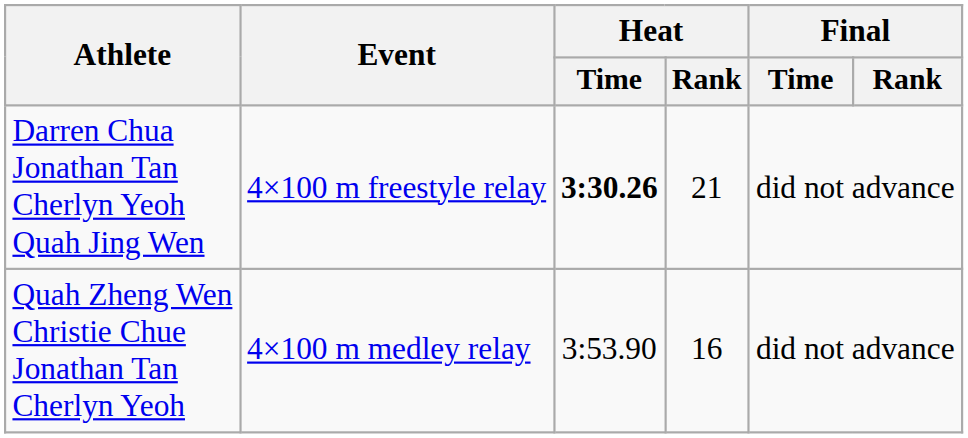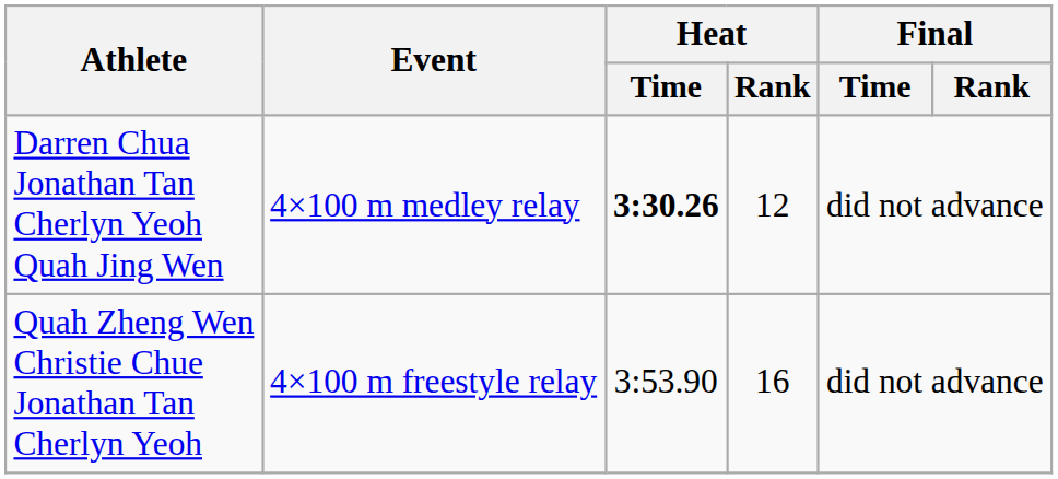 <table class="wikitable" style="text-align:center; font-size:90%">
 <tr>
 <th rowspan=2>Athlete</th>
 <th rowspan=2>Event</th>
 <th colspan=2>Heat</th>
 <th colspan=2>Final</th>
 </tr>
 <tr style="font-size:95%">
 <th>Time</th>
 <th>Rank</th>
 <th>Time</th>
 <th>Rank</th>
 </tr>
 <tr>
 <td align=left><a href='#'>Darren Chua</a><br><a href='#'>Jonathan Tan</a><br><a href='#'>Cherlyn Yeoh</a><br><a href='#'>Quah Jing Wen</a></td>
-<td align=left><a href='#'>4×100 m freestyle relay</a></td>
+<td align=left><a href='#'>4×100 m medley relay</a></td>
 <td><strong>3:30.26</strong></td>
-<td>21</td>
+<td>12</td>
 <td colspan=2>did not advance</td>
 </tr>
 <tr>
 <td align=left><a href='#'>Quah Zheng Wen</a><br><a href='#'>Christie Chue</a><br><a href='#'>Jonathan Tan</a><br><a href='#'>Cherlyn Yeoh</a></td>
-<td align=left><a href='#'>4×100 m medley relay</a></td>
+<td align=left><a href='#'>4×100 m freestyle relay</a></td>
 <td>3:53.90</td>
 <td>16</td>
 <td colspan=2>did not advance</td>
 </tr>
 </table>
